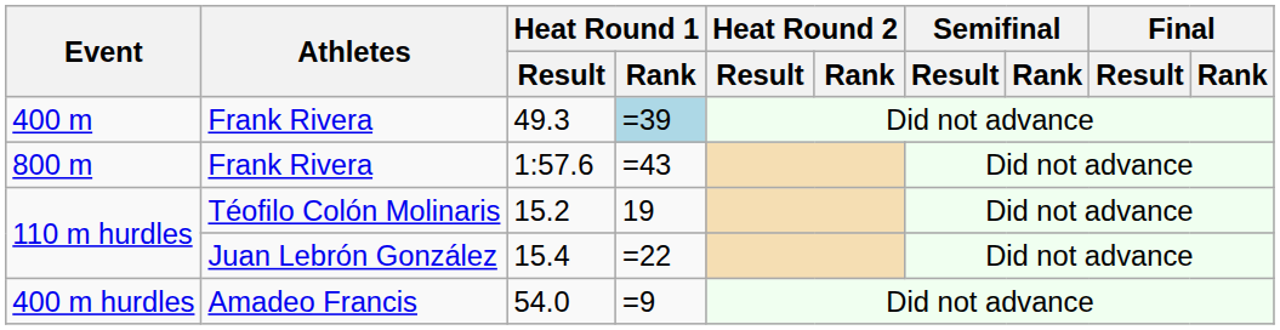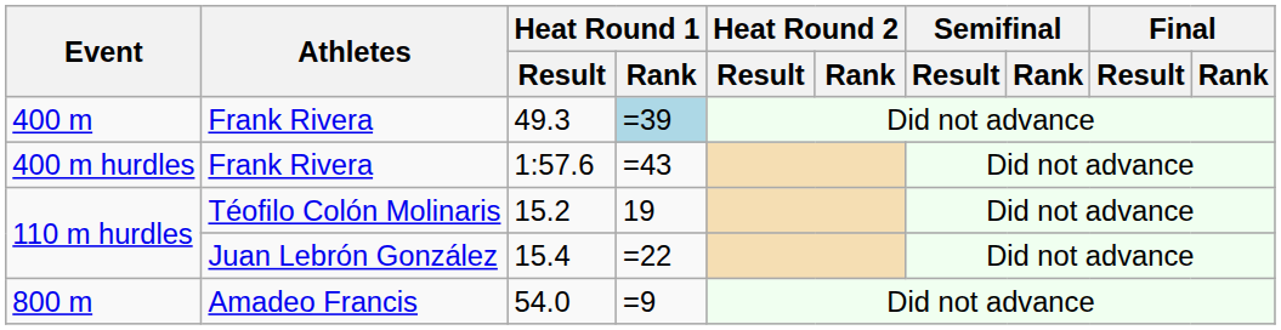 <table class=wikitable style="font-size:95%">
 <tr>
 <th rowspan="2">Event</th>
 <th rowspan="2">Athletes</th>
 <th colspan="2">Heat Round 1</th>
 <th colspan="2">Heat Round 2</th>
 <th colspan="2">Semifinal</th>
 <th colspan="2">Final</th>
 </tr>
 <tr>
 <th>Result</th>
 <th>Rank</th>
 <th>Result</th>
 <th>Rank</th>
 <th>Result</th>
 <th>Rank</th>
 <th>Result</th>
 <th>Rank</th>
 </tr>
 <tr>
 <td rowspan="1"><a href='#'>400 m</a></td>
 <td><a href='#'>Frank Rivera</a></td>
 <td>49.3</td>
 <td style="background: lightblue;">=39</td>
 <td align=center colspan="6" bgcolor="honeydew">Did not advance</td>
 </tr>
 <tr>
-<td rowspan="1"><a href='#'>800 m</a></td>
+<td rowspan="1"><a href='#'>400 m hurdles</a></td>
 <td><a href='#'>Frank Rivera</a></td>
 <td>1:57.6</td>
 <td>=43</td>
 <td colspan="2" bgcolor="wheat"></td>
 <td align=center colspan="4" bgcolor="honeydew">Did not advance</td>
 </tr>
 <tr>
 <td rowspan="2"><a href='#'>110 m hurdles</a></td>
 <td><a href='#'>Téofilo Colón Molinaris</a></td>
 <td>15.2</td>
 <td>19</td>
 <td colspan="2" bgcolor="wheat"></td>
 <td align=center colspan="4" bgcolor="honeydew">Did not advance</td>
 </tr>
 <tr>
 <td><a href='#'>Juan Lebrón González</a></td>
 <td>15.4</td>
 <td>=22</td>
 <td colspan="2" bgcolor="wheat"></td>
 <td align=center colspan="4" bgcolor="honeydew">Did not advance</td>
 </tr>
 <tr>
-<td rowspan="1"><a href='#'>400 m hurdles</a></td>
+<td rowspan="1"><a href='#'>800 m</a></td>
 <td><a href='#'>Amadeo Francis</a></td>
 <td>54.0</td>
 <td>=9</td>
 <td align=center colspan="6" bgcolor="honeydew">Did not advance</td>
 </tr>
 </table>
